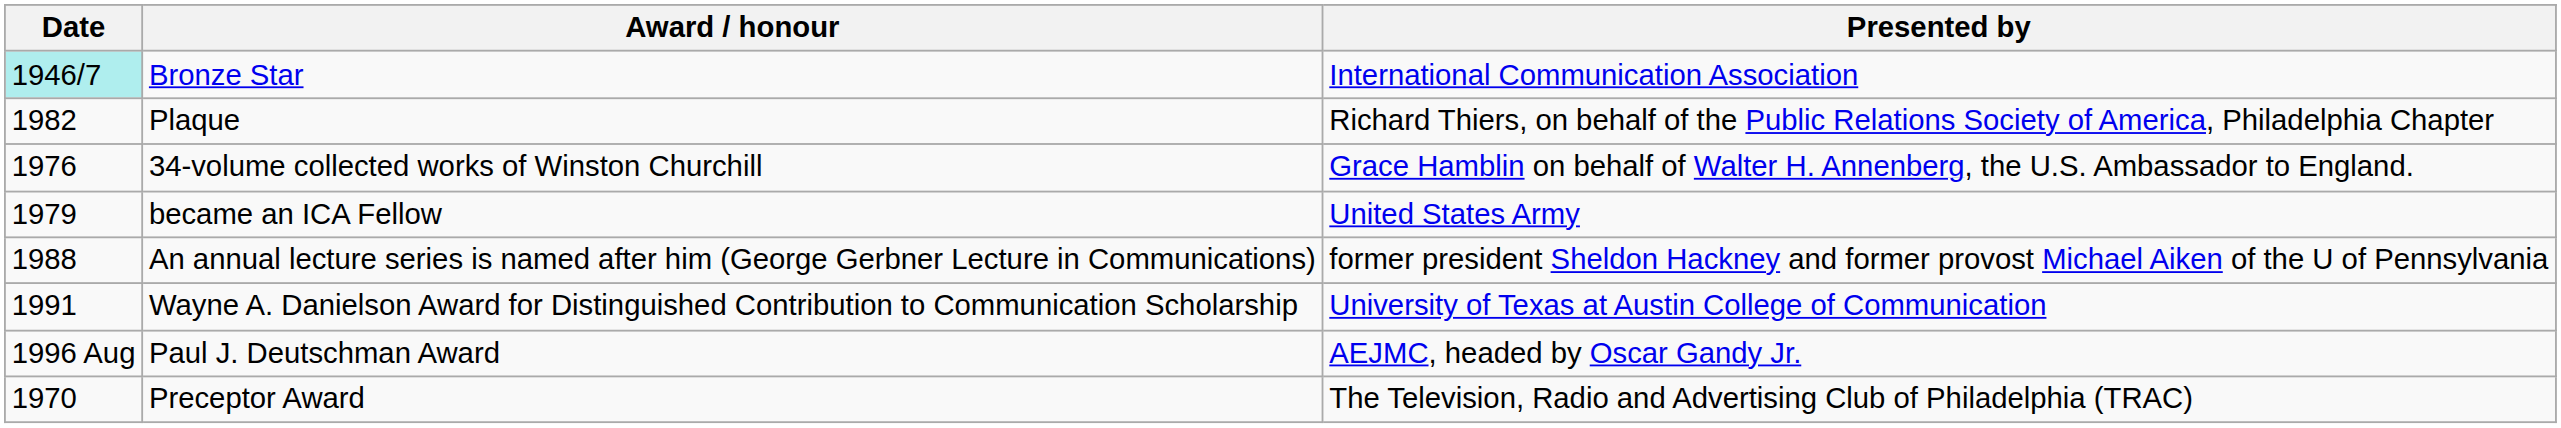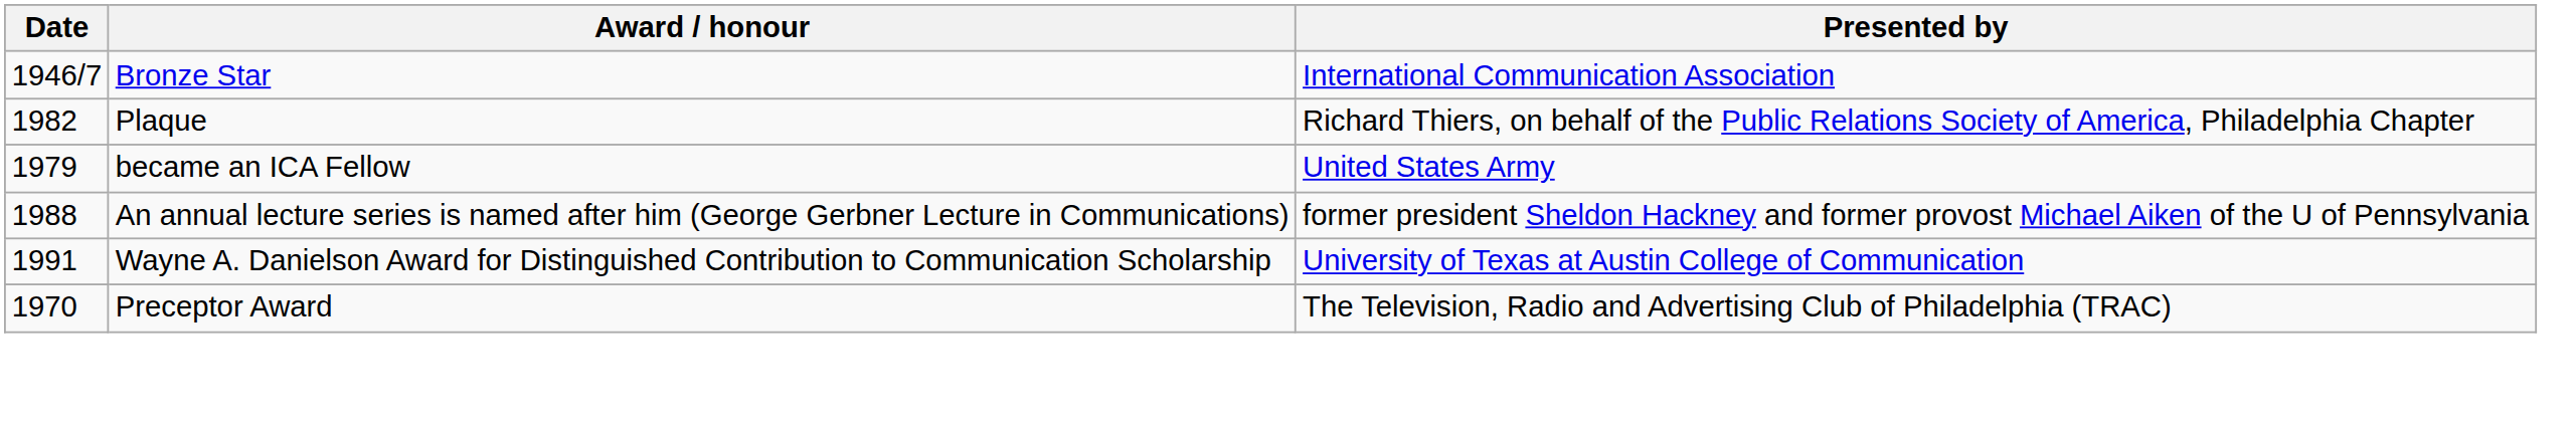 <table class="wikitable">
 <tr>
 <th>Date</th>
 <th>Award / honour</th>
 <th>Presented by</th>
 </tr>
 <tr>
-<td style="background: paleturquoise;">1946/7</td>
+<td>1946/7</td>
 <td><a href='#'>Bronze Star</a></td>
 <td><a href='#'>International Communication Association</a></td>
 </tr>
 <tr>
 <td>1982</td>
 <td>Plaque</td>
 <td>Richard Thiers, on behalf of the <a href='#'>Public Relations Society of America</a>, Philadelphia Chapter</td>
-</tr>
-<tr>
-<td>1976</td>
-<td>34-volume collected works of Winston Churchill</td>
-<td><a href='#'>Grace Hamblin</a> on behalf of <a href='#'>Walter H. Annenberg</a>, the U.S. Ambassador to England.</td>
 </tr>
 <tr>
 <td>1979</td>
 <td>became an ICA Fellow</td>
 <td><a href='#'>United States Army</a></td>
 </tr>
 <tr>
 <td>1988</td>
 <td>An annual lecture series is named after him (George Gerbner Lecture in Communications)</td>
 <td>former president <a href='#'>Sheldon Hackney</a> and former provost <a href='#'>Michael Aiken</a> of the U of Pennsylvania</td>
 </tr>
 <tr>
 <td>1991</td>
 <td>Wayne A. Danielson Award for Distinguished Contribution to Communication Scholarship</td>
 <td><a href='#'>University of Texas at Austin College of Communication</a></td>
 </tr>
 <tr>
-<td>1996 Aug</td>
-<td>Paul J. Deutschman Award</td>
-<td><a href='#'>AEJMC</a>, headed by <a href='#'>Oscar Gandy Jr.</a></td>
-</tr>
-<tr>
 <td>1970</td>
 <td>Preceptor Award</td>
 <td>The Television, Radio and Advertising Club of Philadelphia (TRAC)</td>
 </tr>
 </table>
